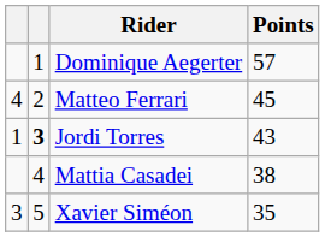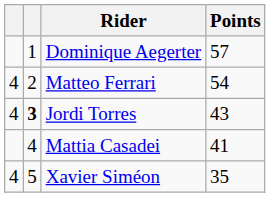 <table class="wikitable" style="font-size: 95%;">
 <tr>
 <th></th>
 <th></th>
 <th>Rider</th>
 <th>Points</th>
 </tr>
 <tr>
 <td></td>
 <td align=center>1</td>
 <td> <a href='#'>Dominique Aegerter</a></td>
 <td align=left>57</td>
 </tr>
 <tr>
 <td> 4</td>
 <td align=center>2</td>
 <td> <a href='#'>Matteo Ferrari</a></td>
-<td align=left>45</td>
+<td align=left>54</td>
 </tr>
 <tr>
-<td> 1</td>
+<td> 4</td>
 <td align=center><strong>3</strong></td>
 <td> <a href='#'>Jordi Torres</a></td>
 <td align=left>43</td>
 </tr>
 <tr>
 <td></td>
 <td align=center>4</td>
 <td> <a href='#'>Mattia Casadei</a></td>
-<td align=left>38</td>
+<td align=left>41</td>
 </tr>
 <tr>
-<td> 3</td>
+<td> 4</td>
 <td align=center>5</td>
 <td> <a href='#'>Xavier Siméon</a></td>
 <td align=left>35</td>
 </tr>
 </table>
